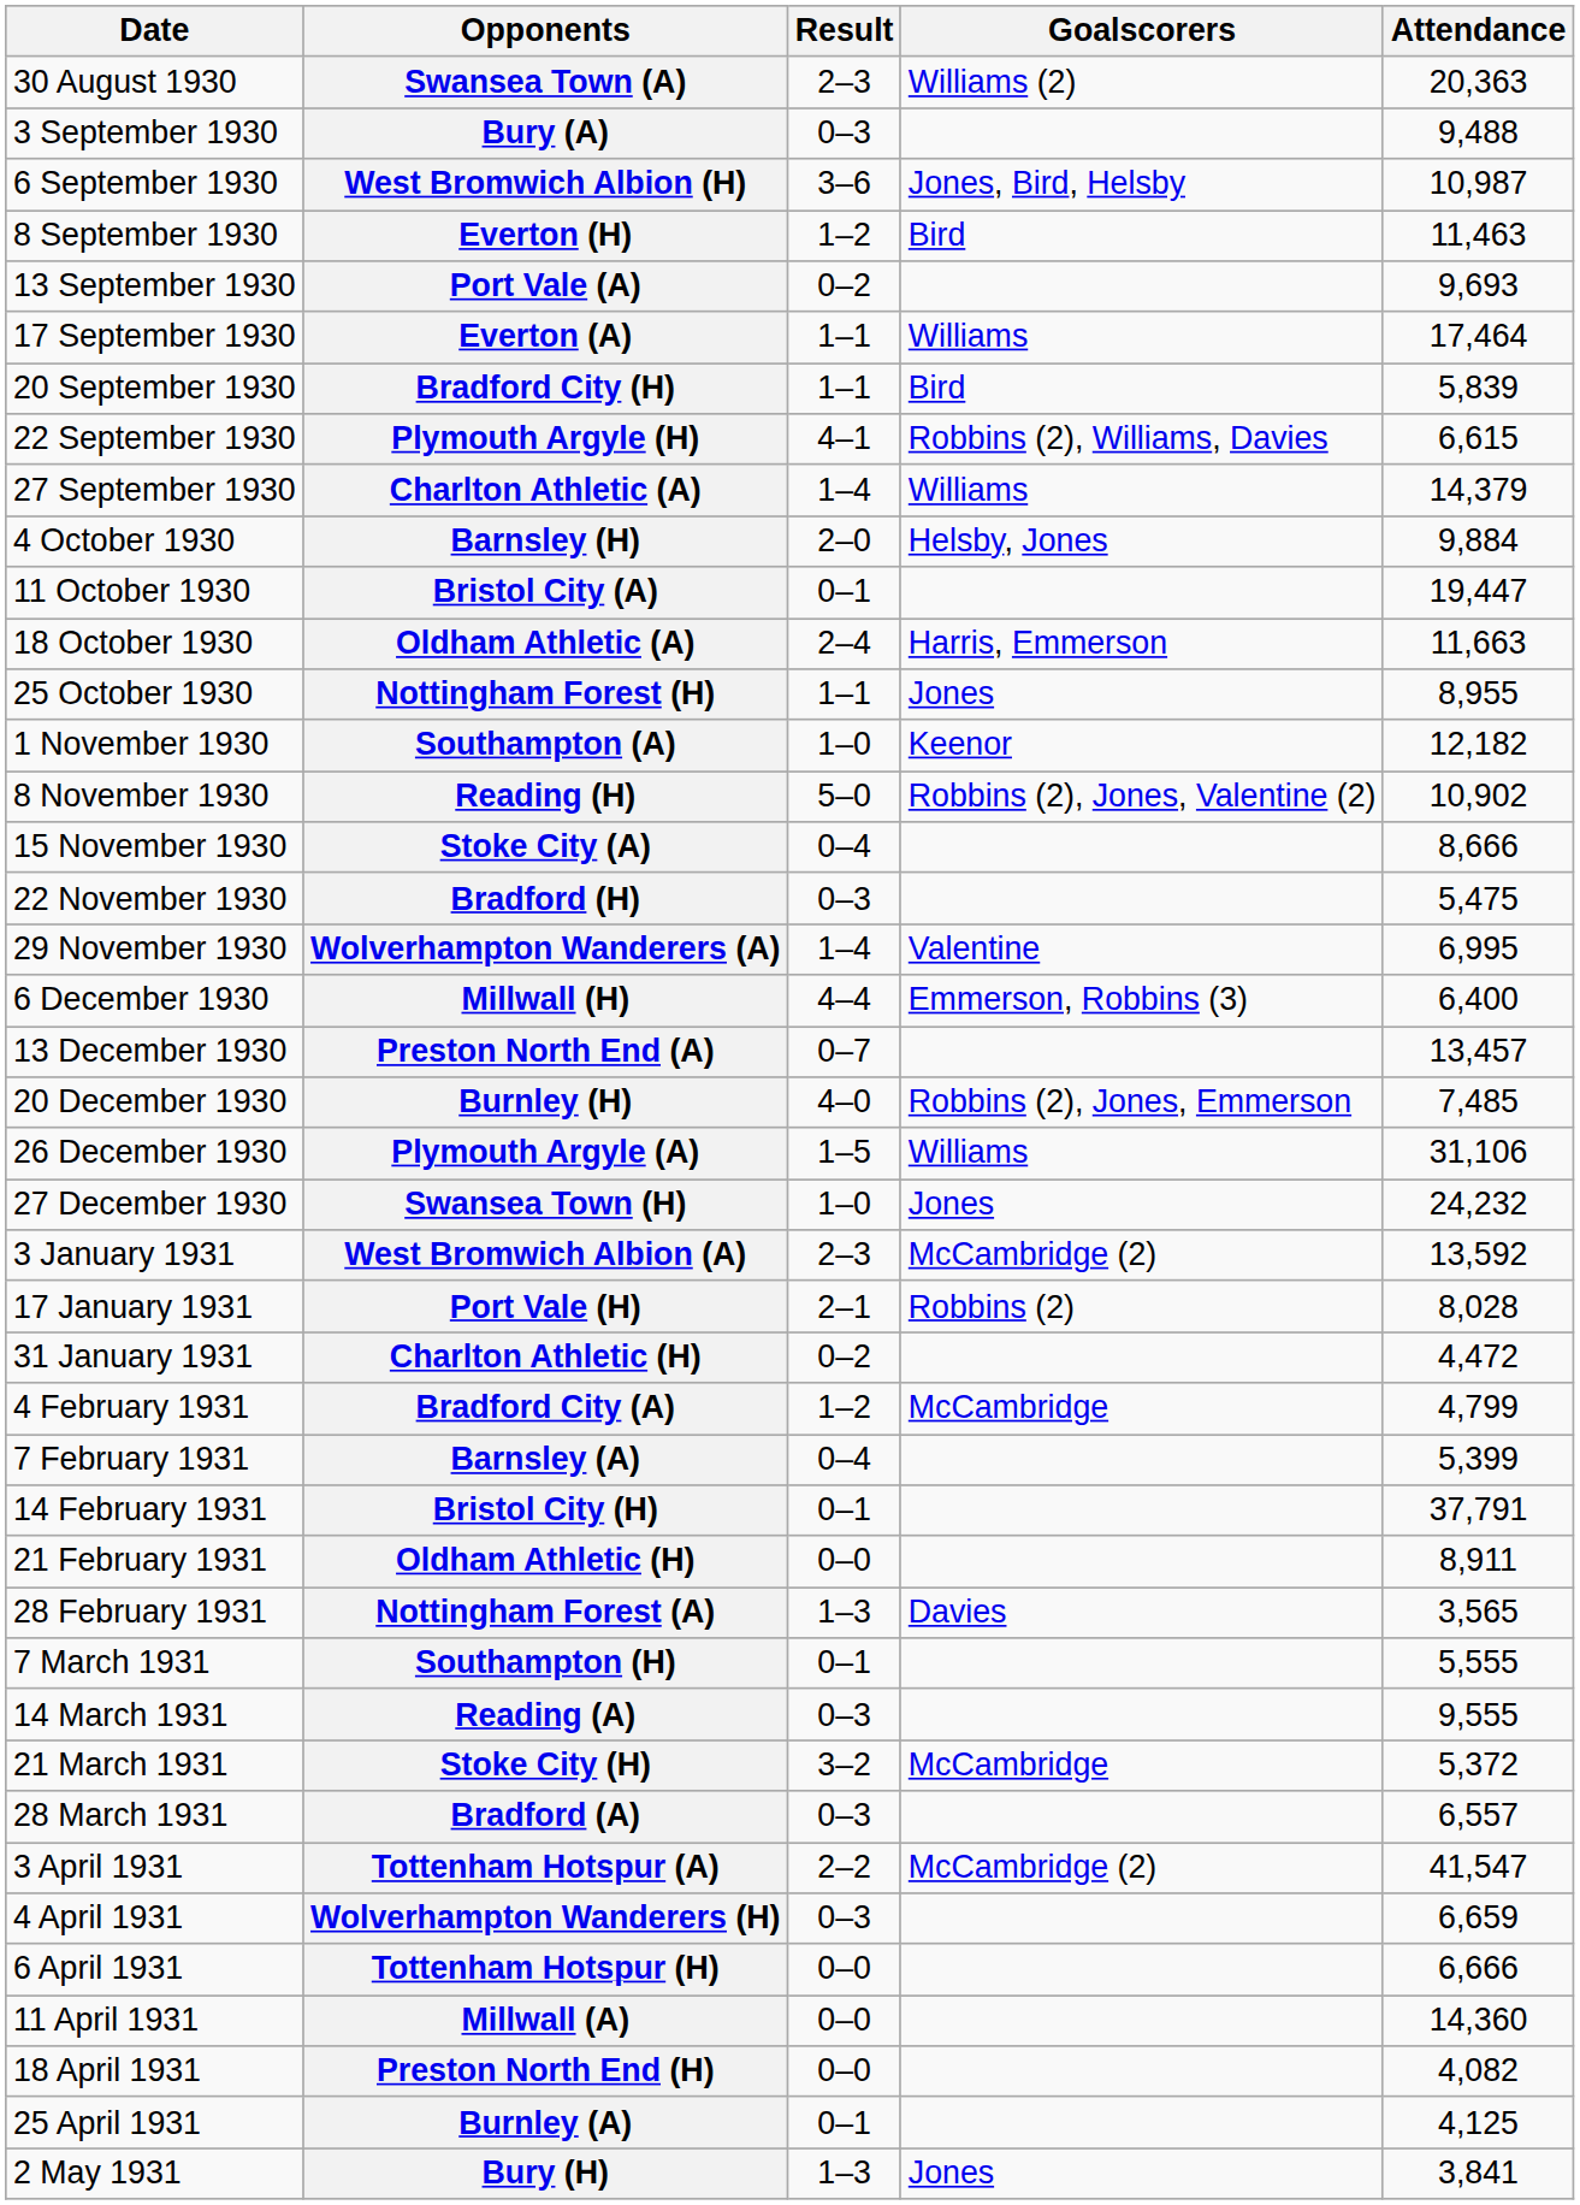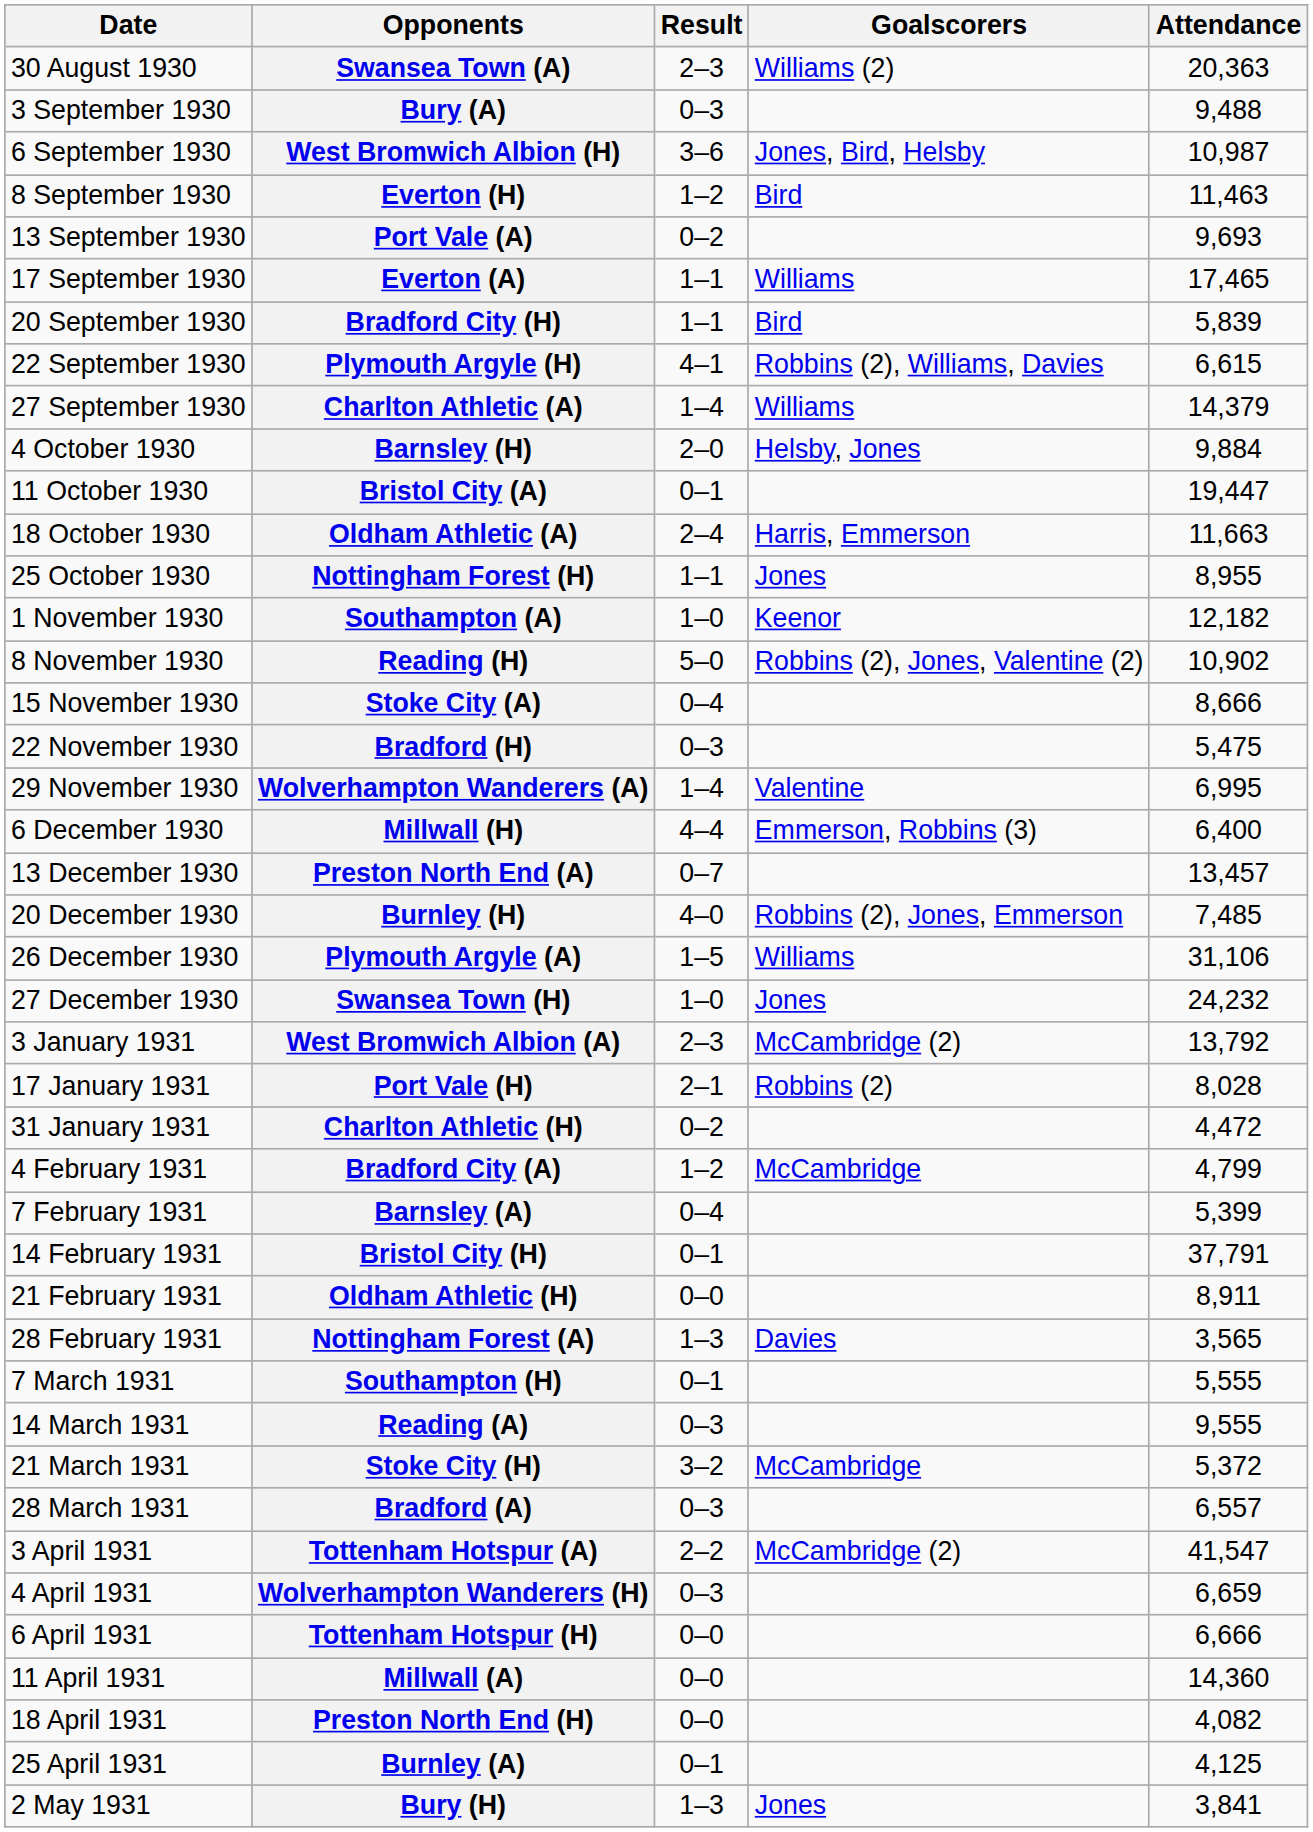 <table class="wikitable plainrowheaders sortable">
 <tr>
 <th scope=col>Date</th>
 <th scope=col>Opponents</th>
 <th scope=col>Result</th>
 <th scope=col class=unsortable>Goalscorers</th>
 <th scope=col>Attendance</th>
 </tr>
 <tr>
 <td>30 August 1930</td>
 <th scope=row><a href='#'>Swansea Town</a> (A)</th>
 <td align=center>2–3</td>
 <td><a href='#'>Williams</a> (2)</td>
 <td align=center>20,363</td>
 </tr>
 <tr>
 <td>3 September 1930</td>
 <th scope=row><a href='#'>Bury</a> (A)</th>
 <td align=center>0–3</td>
 <td></td>
 <td align=center>9,488</td>
 </tr>
 <tr>
 <td>6 September 1930</td>
 <th scope=row><a href='#'>West Bromwich Albion</a> (H)</th>
 <td align=center>3–6</td>
 <td><a href='#'>Jones</a>, <a href='#'>Bird</a>, <a href='#'>Helsby</a></td>
 <td align=center>10,987</td>
 </tr>
 <tr>
 <td>8 September 1930</td>
 <th scope=row><a href='#'>Everton</a> (H)</th>
 <td align=center>1–2</td>
 <td><a href='#'>Bird</a></td>
 <td align=center>11,463</td>
 </tr>
 <tr>
 <td>13 September 1930</td>
 <th scope=row><a href='#'>Port Vale</a> (A)</th>
 <td align=center>0–2</td>
 <td></td>
 <td align=center>9,693</td>
 </tr>
 <tr>
 <td>17 September 1930</td>
 <th scope=row><a href='#'>Everton</a> (A)</th>
 <td align=center>1–1</td>
 <td><a href='#'>Williams</a></td>
-<td align=center>17,464</td>
+<td align=center>17,465</td>
 </tr>
 <tr>
 <td>20 September 1930</td>
 <th scope=row><a href='#'>Bradford City</a> (H)</th>
 <td align=center>1–1</td>
 <td><a href='#'>Bird</a></td>
 <td align=center>5,839</td>
 </tr>
 <tr>
 <td>22 September 1930</td>
 <th scope=row><a href='#'>Plymouth Argyle</a> (H)</th>
 <td align=center>4–1</td>
 <td><a href='#'>Robbins</a> (2), <a href='#'>Williams</a>, <a href='#'>Davies</a></td>
 <td align=center>6,615</td>
 </tr>
 <tr>
 <td>27 September 1930</td>
 <th scope=row><a href='#'>Charlton Athletic</a> (A)</th>
 <td align=center>1–4</td>
 <td><a href='#'>Williams</a></td>
 <td align=center>14,379</td>
 </tr>
 <tr>
 <td>4 October 1930</td>
 <th scope=row><a href='#'>Barnsley</a> (H)</th>
 <td align=center>2–0</td>
 <td><a href='#'>Helsby</a>, <a href='#'>Jones</a></td>
 <td align=center>9,884</td>
 </tr>
 <tr>
 <td>11 October 1930</td>
 <th scope=row><a href='#'>Bristol City</a> (A)</th>
 <td align=center>0–1</td>
 <td></td>
 <td align=center>19,447</td>
 </tr>
 <tr>
 <td>18 October 1930</td>
 <th scope=row><a href='#'>Oldham Athletic</a> (A)</th>
 <td align=center>2–4</td>
 <td><a href='#'>Harris</a>, <a href='#'>Emmerson</a></td>
 <td align=center>11,663</td>
 </tr>
 <tr>
 <td>25 October 1930</td>
 <th scope=row><a href='#'>Nottingham Forest</a> (H)</th>
 <td align=center>1–1</td>
 <td><a href='#'>Jones</a></td>
 <td align=center>8,955</td>
 </tr>
 <tr>
 <td>1 November 1930</td>
 <th scope=row><a href='#'>Southampton</a> (A)</th>
 <td align=center>1–0</td>
 <td><a href='#'>Keenor</a></td>
 <td align=center>12,182</td>
 </tr>
 <tr>
 <td>8 November 1930</td>
 <th scope=row><a href='#'>Reading</a> (H)</th>
 <td align=center>5–0</td>
 <td><a href='#'>Robbins</a> (2), <a href='#'>Jones</a>, <a href='#'>Valentine</a> (2)</td>
 <td align=center>10,902</td>
 </tr>
 <tr>
 <td>15 November 1930</td>
 <th scope=row><a href='#'>Stoke City</a> (A)</th>
 <td align=center>0–4</td>
 <td></td>
 <td align=center>8,666</td>
 </tr>
 <tr>
 <td>22 November 1930</td>
 <th scope=row><a href='#'>Bradford</a> (H)</th>
 <td align=center>0–3</td>
 <td></td>
 <td align=center>5,475</td>
 </tr>
 <tr>
 <td>29 November 1930</td>
 <th scope=row><a href='#'>Wolverhampton Wanderers</a> (A)</th>
 <td align=center>1–4</td>
 <td><a href='#'>Valentine</a></td>
 <td align=center>6,995</td>
 </tr>
 <tr>
 <td>6 December 1930</td>
 <th scope=row><a href='#'>Millwall</a> (H)</th>
 <td align=center>4–4</td>
 <td><a href='#'>Emmerson</a>, <a href='#'>Robbins</a> (3)</td>
 <td align=center>6,400</td>
 </tr>
 <tr>
 <td>13 December 1930</td>
 <th scope=row><a href='#'>Preston North End</a> (A)</th>
 <td align=center>0–7</td>
 <td></td>
 <td align=center>13,457</td>
 </tr>
 <tr>
 <td>20 December 1930</td>
 <th scope=row><a href='#'>Burnley</a> (H)</th>
 <td align=center>4–0</td>
 <td><a href='#'>Robbins</a> (2), <a href='#'>Jones</a>, <a href='#'>Emmerson</a></td>
 <td align=center>7,485</td>
 </tr>
 <tr>
 <td>26 December 1930</td>
 <th scope=row><a href='#'>Plymouth Argyle</a> (A)</th>
 <td align=center>1–5</td>
 <td><a href='#'>Williams</a></td>
 <td align=center>31,106</td>
 </tr>
 <tr>
 <td>27 December 1930</td>
 <th scope=row><a href='#'>Swansea Town</a> (H)</th>
 <td align=center>1–0</td>
 <td><a href='#'>Jones</a></td>
 <td align=center>24,232</td>
 </tr>
 <tr>
 <td>3 January 1931</td>
 <th scope=row><a href='#'>West Bromwich Albion</a> (A)</th>
 <td align=center>2–3</td>
 <td><a href='#'>McCambridge</a> (2)</td>
-<td align=center>13,592</td>
+<td align=center>13,792</td>
 </tr>
 <tr>
 <td>17 January 1931</td>
 <th scope=row><a href='#'>Port Vale</a> (H)</th>
 <td align=center>2–1</td>
 <td><a href='#'>Robbins</a> (2)</td>
 <td align=center>8,028</td>
 </tr>
 <tr>
 <td>31 January 1931</td>
 <th scope=row><a href='#'>Charlton Athletic</a> (H)</th>
 <td align=center>0–2</td>
 <td></td>
 <td align=center>4,472</td>
 </tr>
 <tr>
 <td>4 February 1931</td>
 <th scope=row><a href='#'>Bradford City</a> (A)</th>
 <td align=center>1–2</td>
 <td><a href='#'>McCambridge</a></td>
 <td align=center>4,799</td>
 </tr>
 <tr>
 <td>7 February 1931</td>
 <th scope=row><a href='#'>Barnsley</a> (A)</th>
 <td align=center>0–4</td>
 <td></td>
 <td align=center>5,399</td>
 </tr>
 <tr>
 <td>14 February 1931</td>
 <th scope=row><a href='#'>Bristol City</a> (H)</th>
 <td align=center>0–1</td>
 <td></td>
 <td align=center>37,791</td>
 </tr>
 <tr>
 <td>21 February 1931</td>
 <th scope=row><a href='#'>Oldham Athletic</a> (H)</th>
 <td align=center>0–0</td>
 <td></td>
 <td align=center>8,911</td>
 </tr>
 <tr>
 <td>28 February 1931</td>
 <th scope=row><a href='#'>Nottingham Forest</a> (A)</th>
 <td align=center>1–3</td>
 <td><a href='#'>Davies</a></td>
 <td align=center>3,565</td>
 </tr>
 <tr>
 <td>7 March 1931</td>
 <th scope=row><a href='#'>Southampton</a> (H)</th>
 <td align=center>0–1</td>
 <td></td>
 <td align=center>5,555</td>
 </tr>
 <tr>
 <td>14 March 1931</td>
 <th scope=row><a href='#'>Reading</a> (A)</th>
 <td align=center>0–3</td>
 <td></td>
 <td align=center>9,555</td>
 </tr>
 <tr>
 <td>21 March 1931</td>
 <th scope=row><a href='#'>Stoke City</a> (H)</th>
 <td align=center>3–2</td>
 <td><a href='#'>McCambridge</a></td>
 <td align=center>5,372</td>
 </tr>
 <tr>
 <td>28 March 1931</td>
 <th scope=row><a href='#'>Bradford</a> (A)</th>
 <td align=center>0–3</td>
 <td></td>
 <td align=center>6,557</td>
 </tr>
 <tr>
 <td>3 April 1931</td>
 <th scope=row><a href='#'>Tottenham Hotspur</a> (A)</th>
 <td align=center>2–2</td>
 <td><a href='#'>McCambridge</a> (2)</td>
 <td align=center>41,547</td>
 </tr>
 <tr>
 <td>4 April 1931</td>
 <th scope=row><a href='#'>Wolverhampton Wanderers</a> (H)</th>
 <td align=center>0–3</td>
 <td></td>
 <td align=center>6,659</td>
 </tr>
 <tr>
 <td>6 April 1931</td>
 <th scope=row><a href='#'>Tottenham Hotspur</a> (H)</th>
 <td align=center>0–0</td>
 <td></td>
 <td align=center>6,666</td>
 </tr>
 <tr>
 <td>11 April 1931</td>
 <th scope=row><a href='#'>Millwall</a> (A)</th>
 <td align=center>0–0</td>
 <td></td>
 <td align=center>14,360</td>
 </tr>
 <tr>
 <td>18 April 1931</td>
 <th scope=row><a href='#'>Preston North End</a> (H)</th>
 <td align=center>0–0</td>
 <td></td>
 <td align=center>4,082</td>
 </tr>
 <tr>
 <td>25 April 1931</td>
 <th scope=row><a href='#'>Burnley</a> (A)</th>
 <td align=center>0–1</td>
 <td></td>
 <td align=center>4,125</td>
 </tr>
 <tr>
 <td>2 May 1931</td>
 <th scope=row><a href='#'>Bury</a> (H)</th>
 <td align=center>1–3</td>
 <td><a href='#'>Jones</a></td>
 <td align=center>3,841</td>
 </tr>
 </table>
